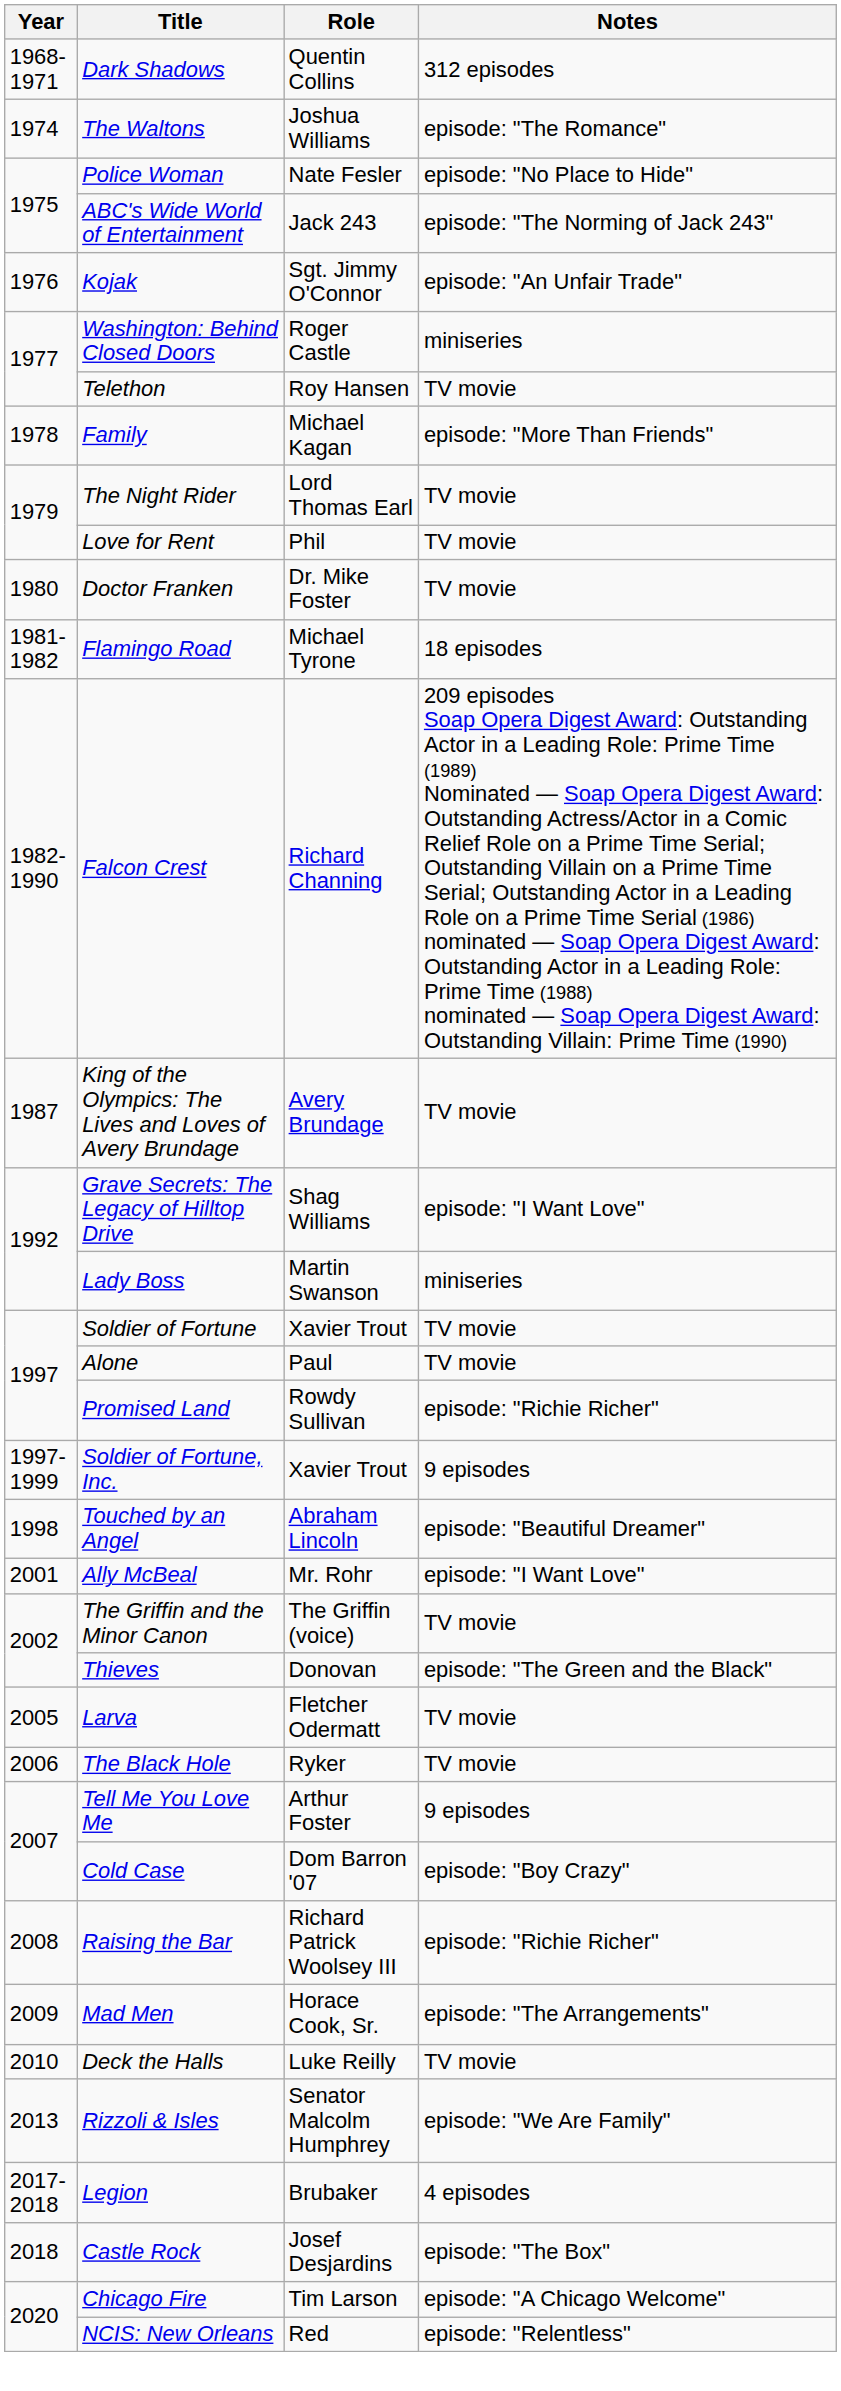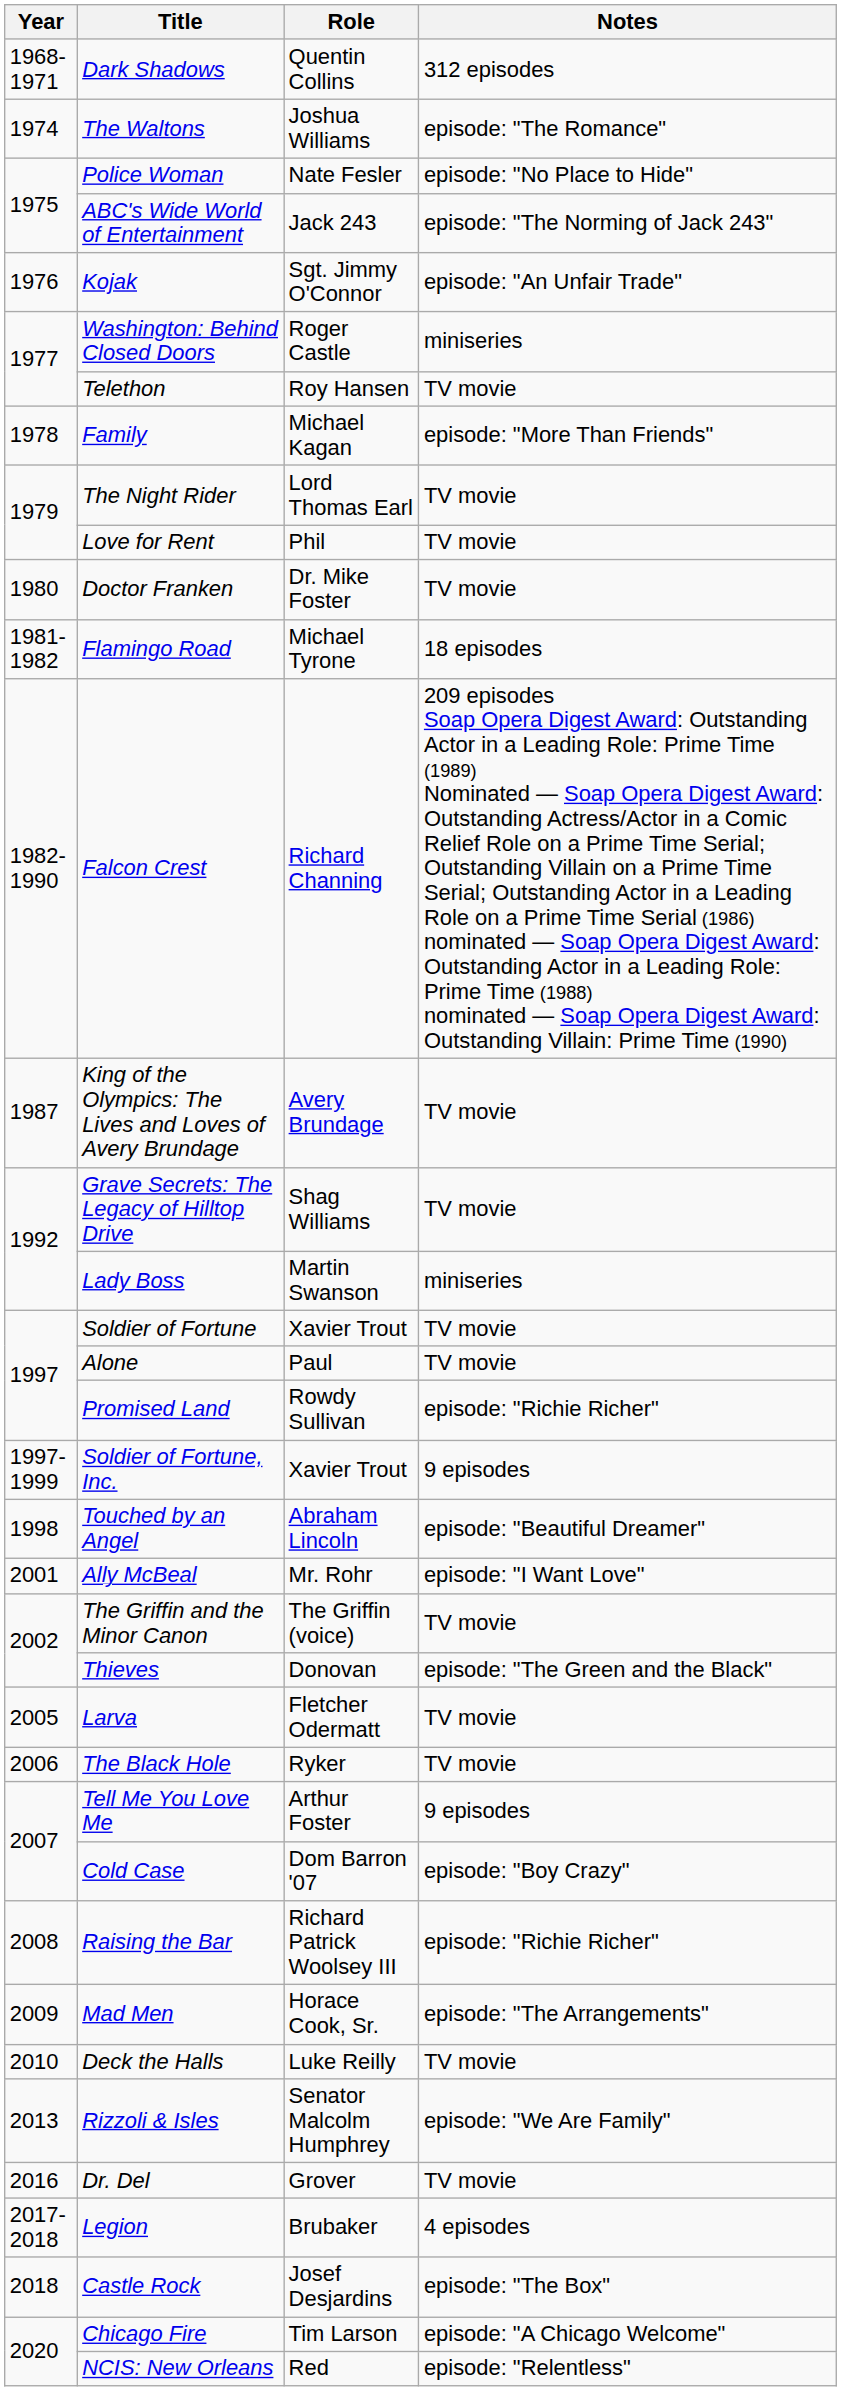 <table class="wikitable sortable">
 <tr>
 <th>Year</th>
 <th>Title</th>
 <th>Role</th>
 <th class="unsortable">Notes</th>
 </tr>
 <tr>
 <td>1968-1971</td>
 <td><em><a href='#'>Dark Shadows</a></em></td>
 <td>Quentin Collins</td>
 <td>312 episodes</td>
 </tr>
 <tr>
 <td>1974</td>
 <td><em><a href='#'>The Waltons</a></em></td>
 <td>Joshua Williams</td>
 <td>episode: "The Romance"</td>
 </tr>
 <tr>
 <td rowspan="2">1975</td>
 <td><em><a href='#'>Police Woman</a></em></td>
 <td>Nate Fesler</td>
 <td>episode: "No Place to Hide"</td>
 </tr>
 <tr>
 <td><em><a href='#'>ABC's Wide World of Entertainment</a></em></td>
 <td>Jack 243</td>
 <td>episode: "The Norming of Jack 243"</td>
 </tr>
 <tr>
 <td>1976</td>
 <td><em><a href='#'>Kojak</a></em></td>
 <td>Sgt. Jimmy O'Connor</td>
 <td>episode: "An Unfair Trade"</td>
 </tr>
 <tr>
 <td rowspan="2">1977</td>
 <td><em><a href='#'>Washington: Behind Closed Doors</a></em></td>
 <td>Roger Castle</td>
 <td>miniseries</td>
 </tr>
 <tr>
 <td><em>Telethon</em></td>
 <td>Roy Hansen</td>
 <td>TV movie</td>
 </tr>
 <tr>
 <td>1978</td>
 <td><em><a href='#'>Family</a></em></td>
 <td>Michael Kagan</td>
 <td>episode: "More Than Friends"</td>
 </tr>
 <tr>
 <td rowspan="2">1979</td>
 <td><em>The Night Rider</em></td>
 <td>Lord Thomas Earl</td>
 <td>TV movie</td>
 </tr>
 <tr>
 <td><em>Love for Rent</em></td>
 <td>Phil</td>
 <td>TV movie</td>
 </tr>
 <tr>
 <td>1980</td>
 <td><em>Doctor Franken</em></td>
 <td>Dr. Mike Foster</td>
 <td>TV movie</td>
 </tr>
 <tr>
 <td>1981-1982</td>
 <td><em><a href='#'>Flamingo Road</a></em></td>
 <td>Michael Tyrone</td>
 <td>18 episodes</td>
 </tr>
 <tr>
 <td>1982-1990</td>
 <td><em><a href='#'>Falcon Crest</a></em></td>
 <td><a href='#'>Richard Channing</a></td>
 <td>209 episodes<br><a href='#'>Soap Opera Digest Award</a>: Outstanding Actor in a Leading Role: Prime Time<small> (1989)</small><br>Nominated — <a href='#'>Soap Opera Digest Award</a>: Outstanding Actress/Actor in a Comic Relief Role on a Prime Time Serial; Outstanding Villain on a Prime Time Serial; Outstanding Actor in a Leading Role on a Prime Time Serial<small> (1986) </small><br> nominated — <a href='#'>Soap Opera Digest Award</a>: Outstanding Actor in a Leading Role: Prime Time<small> (1988) </small><br> nominated — <a href='#'>Soap Opera Digest Award</a>: Outstanding Villain: Prime Time<small> (1990)</small></td>
 </tr>
 <tr>
 <td>1987</td>
 <td><em>King of the Olympics: The Lives and Loves of Avery Brundage</em></td>
 <td><a href='#'>Avery Brundage</a></td>
 <td>TV movie</td>
 </tr>
 <tr>
 <td rowspan="2">1992</td>
 <td><em><a href='#'>Grave Secrets: The Legacy of Hilltop Drive</a></em></td>
 <td>Shag Williams</td>
-<td>episode: "I Want Love"</td>
+<td>TV movie</td>
 </tr>
 <tr>
 <td><em><a href='#'>Lady Boss</a></em></td>
 <td>Martin Swanson</td>
 <td>miniseries</td>
 </tr>
 <tr>
 <td rowspan="3">1997</td>
 <td><em>Soldier of Fortune</em></td>
 <td>Xavier Trout</td>
 <td>TV movie</td>
 </tr>
 <tr>
 <td><em>Alone</em></td>
 <td>Paul</td>
 <td>TV movie</td>
 </tr>
 <tr>
 <td><em><a href='#'>Promised Land</a></em></td>
 <td>Rowdy Sullivan</td>
 <td>episode: "Richie Richer"</td>
 </tr>
 <tr>
 <td>1997-1999</td>
 <td><em><a href='#'>Soldier of Fortune, Inc.</a></em></td>
 <td>Xavier Trout</td>
 <td>9 episodes</td>
 </tr>
 <tr>
 <td>1998</td>
 <td><em><a href='#'>Touched by an Angel</a></em></td>
 <td><a href='#'>Abraham Lincoln</a></td>
 <td>episode: "Beautiful Dreamer"</td>
 </tr>
 <tr>
 <td>2001</td>
 <td><em><a href='#'>Ally McBeal</a></em></td>
 <td>Mr. Rohr</td>
 <td>episode: "I Want Love"</td>
 </tr>
 <tr>
 <td rowspan="2">2002</td>
 <td><em>The Griffin and the Minor Canon</em></td>
 <td>The Griffin (voice)</td>
 <td>TV movie</td>
 </tr>
 <tr>
 <td><em><a href='#'>Thieves</a></em></td>
 <td>Donovan</td>
 <td>episode: "The Green and the Black"</td>
 </tr>
 <tr>
 <td>2005</td>
 <td><em><a href='#'>Larva</a></em></td>
 <td>Fletcher Odermatt</td>
 <td>TV movie</td>
 </tr>
 <tr>
 <td>2006</td>
 <td><em><a href='#'>The Black Hole</a></em></td>
 <td>Ryker</td>
 <td>TV movie</td>
 </tr>
 <tr>
 <td rowspan="2">2007</td>
 <td><em><a href='#'>Tell Me You Love Me</a></em></td>
 <td>Arthur Foster</td>
 <td>9 episodes</td>
 </tr>
 <tr>
 <td><em><a href='#'>Cold Case</a></em></td>
 <td>Dom Barron '07</td>
 <td>episode: "Boy Crazy"</td>
 </tr>
 <tr>
 <td>2008</td>
 <td><em><a href='#'>Raising the Bar</a></em></td>
 <td>Richard Patrick Woolsey III</td>
 <td>episode: "Richie Richer"</td>
 </tr>
 <tr>
 <td>2009</td>
 <td><em><a href='#'>Mad Men</a></em></td>
 <td>Horace Cook, Sr.</td>
 <td>episode: "The Arrangements"</td>
 </tr>
 <tr>
 <td>2010</td>
 <td><em>Deck the Halls</em></td>
 <td>Luke Reilly</td>
 <td>TV movie</td>
 </tr>
 <tr>
 <td>2013</td>
 <td><em><a href='#'>Rizzoli & Isles</a></em></td>
 <td>Senator Malcolm Humphrey</td>
 <td>episode: "We Are Family"</td>
 </tr>
 <tr>
+<td>2016</td>
+<td><em>Dr. Del</em></td>
+<td>Grover</td>
+<td>TV movie</td>
+</tr>
+<tr>
 <td>2017-2018</td>
 <td><em><a href='#'>Legion</a></em></td>
 <td>Brubaker</td>
 <td>4 episodes</td>
 </tr>
 <tr>
 <td>2018</td>
 <td><em><a href='#'>Castle Rock</a></em></td>
 <td>Josef Desjardins</td>
 <td>episode: "The Box"</td>
 </tr>
 <tr>
 <td rowspan="2">2020</td>
 <td><em><a href='#'>Chicago Fire</a></em></td>
 <td>Tim Larson</td>
 <td>episode: "A Chicago Welcome"</td>
 </tr>
 <tr>
 <td><em><a href='#'>NCIS: New Orleans</a></em></td>
 <td>Red</td>
 <td>episode: "Relentless"</td>
 </tr>
 </table>
